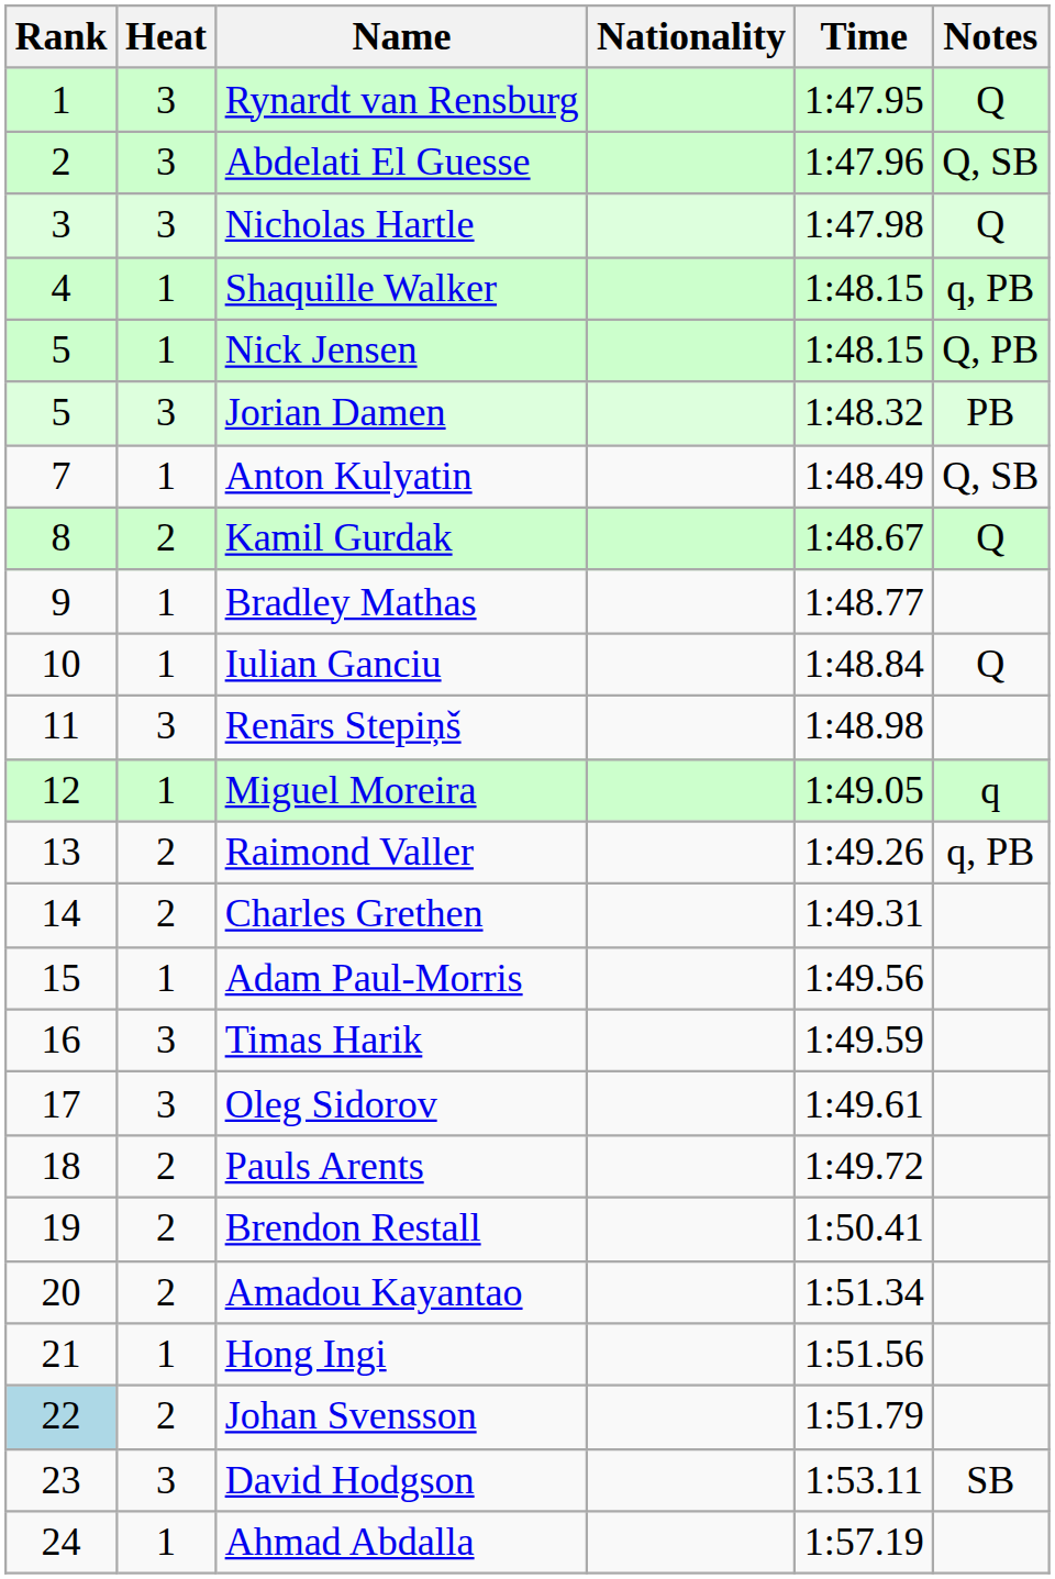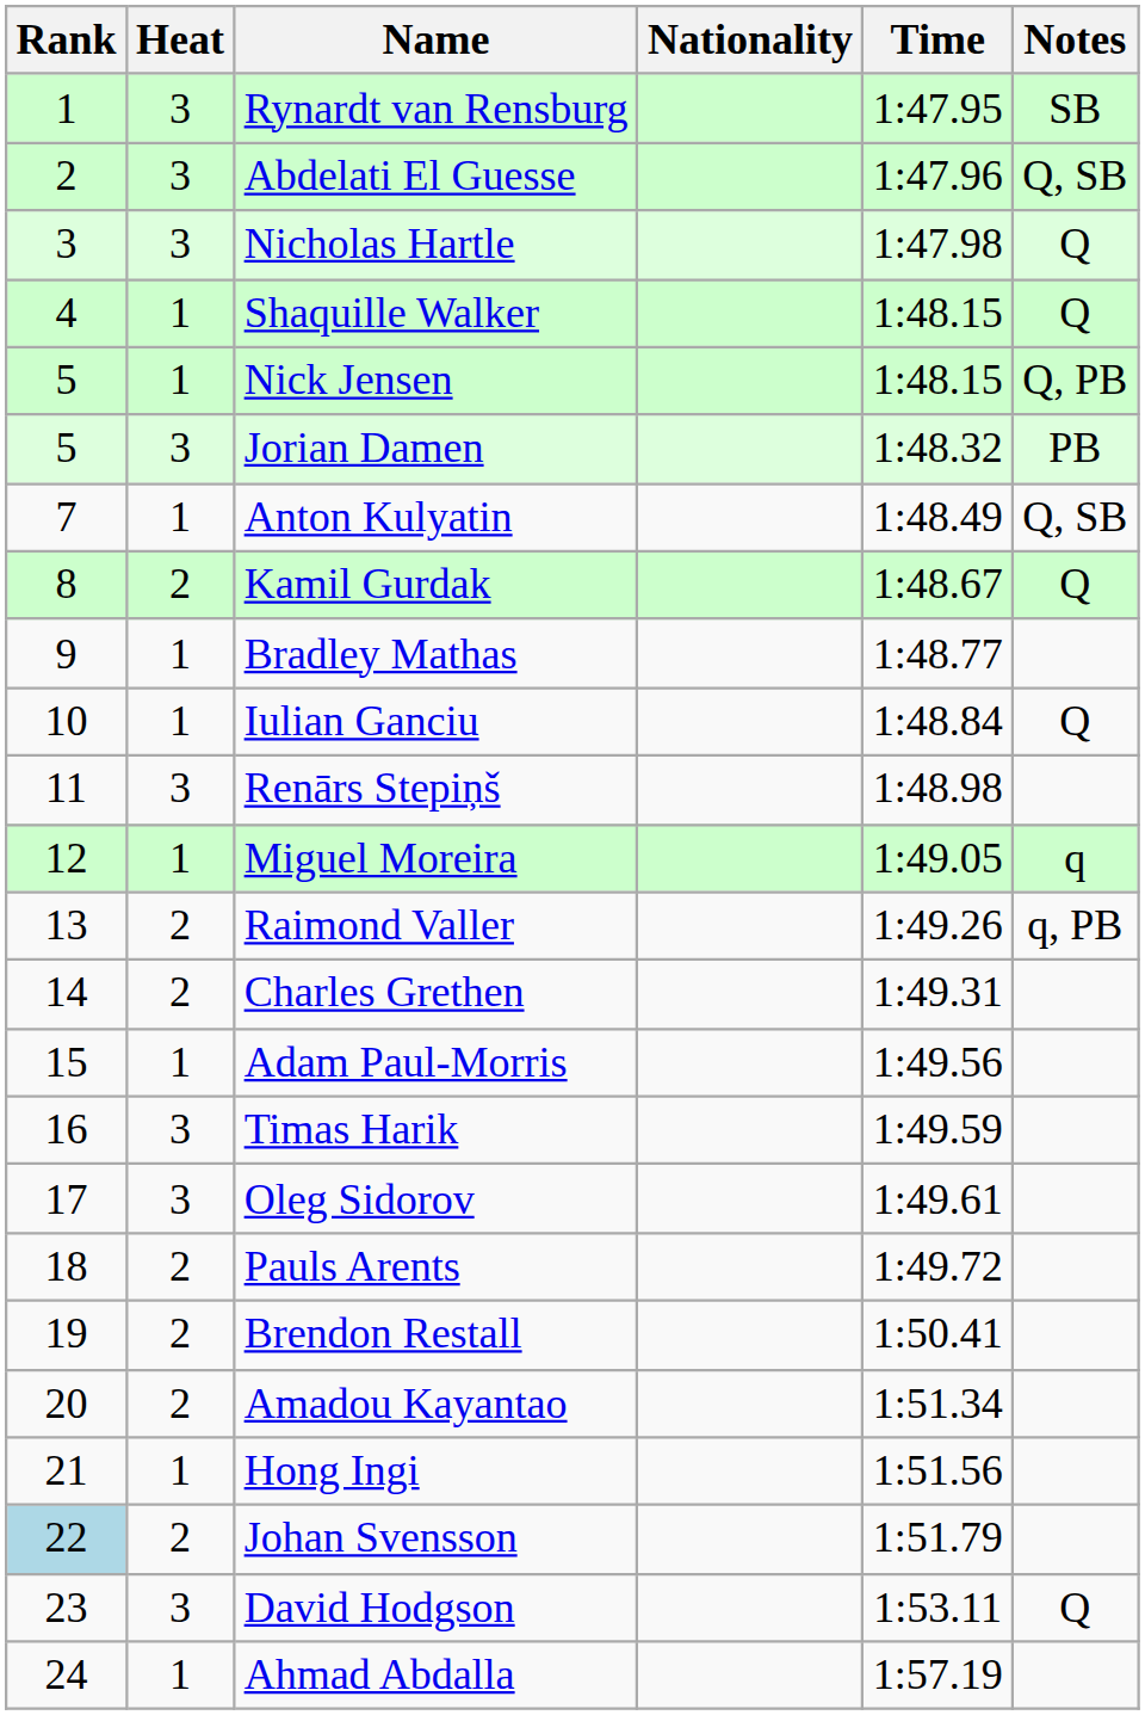 <table class="wikitable sortable" style="text-align:center">
 <tr>
 <th>Rank</th>
 <th>Heat</th>
 <th>Name</th>
 <th>Nationality</th>
 <th>Time</th>
 <th>Notes</th>
 </tr>
 <tr bgcolor=ccffcc>
 <td>1</td>
 <td>3</td>
 <td align=left><a href='#'>Rynardt van Rensburg</a></td>
 <td align=left></td>
 <td>1:47.95</td>
-<td>Q</td>
+<td>SB</td>
 </tr>
 <tr bgcolor=ccffcc>
 <td>2</td>
 <td>3</td>
 <td align=left><a href='#'>Abdelati El Guesse</a></td>
 <td align=left></td>
 <td>1:47.96</td>
 <td>Q, SB</td>
 </tr>
 <tr bgcolor=ddffdd>
 <td>3</td>
 <td>3</td>
 <td align=left><a href='#'>Nicholas Hartle</a></td>
 <td align=left></td>
 <td>1:47.98</td>
 <td>Q</td>
 </tr>
 <tr bgcolor=ccffcc>
 <td>4</td>
 <td>1</td>
 <td align=left><a href='#'>Shaquille Walker</a></td>
 <td align=left></td>
 <td>1:48.15</td>
-<td>q, PB</td>
+<td>Q</td>
 </tr>
 <tr bgcolor=ccffcc>
 <td>5</td>
 <td>1</td>
 <td align=left><a href='#'>Nick Jensen</a></td>
 <td align=left></td>
 <td>1:48.15</td>
 <td>Q, PB</td>
 </tr>
 <tr bgcolor=ddffdd>
 <td>5</td>
 <td>3</td>
 <td align=left><a href='#'>Jorian Damen</a></td>
 <td align=left></td>
 <td>1:48.32</td>
 <td>PB</td>
 </tr>
 <tr>
 <td>7</td>
 <td>1</td>
 <td align=left><a href='#'>Anton Kulyatin</a></td>
 <td align=left></td>
 <td>1:48.49</td>
 <td>Q, SB</td>
 </tr>
 <tr bgcolor=ccffcc>
 <td>8</td>
 <td>2</td>
 <td align=left><a href='#'>Kamil Gurdak</a></td>
 <td align=left></td>
 <td>1:48.67</td>
 <td>Q</td>
 </tr>
 <tr>
 <td>9</td>
 <td>1</td>
 <td align=left><a href='#'>Bradley Mathas</a></td>
 <td align=left></td>
 <td>1:48.77</td>
 <td></td>
 </tr>
 <tr>
 <td>10</td>
 <td>1</td>
 <td align=left><a href='#'>Iulian Ganciu</a></td>
 <td align=left></td>
 <td>1:48.84</td>
 <td>Q</td>
 </tr>
 <tr>
 <td>11</td>
 <td>3</td>
 <td align=left><a href='#'>Renārs Stepiņš</a></td>
 <td align=left></td>
 <td>1:48.98</td>
 <td></td>
 </tr>
 <tr bgcolor=ccffcc>
 <td>12</td>
 <td>1</td>
 <td align=left><a href='#'>Miguel Moreira</a></td>
 <td align=left></td>
 <td>1:49.05</td>
 <td>q</td>
 </tr>
 <tr>
 <td>13</td>
 <td>2</td>
 <td align=left><a href='#'>Raimond Valler</a></td>
 <td align=left></td>
 <td>1:49.26</td>
 <td>q, PB</td>
 </tr>
 <tr>
 <td>14</td>
 <td>2</td>
 <td align=left><a href='#'>Charles Grethen</a></td>
 <td align=left></td>
 <td>1:49.31</td>
 <td></td>
 </tr>
 <tr>
 <td>15</td>
 <td>1</td>
 <td align=left><a href='#'>Adam Paul-Morris</a></td>
 <td align=left></td>
 <td>1:49.56</td>
 <td></td>
 </tr>
 <tr>
 <td>16</td>
 <td>3</td>
 <td align=left><a href='#'>Timas Harik</a></td>
 <td align=left></td>
 <td>1:49.59</td>
 <td></td>
 </tr>
 <tr>
 <td>17</td>
 <td>3</td>
 <td align=left><a href='#'>Oleg Sidorov</a></td>
 <td align=left></td>
 <td>1:49.61</td>
 <td></td>
 </tr>
 <tr>
 <td>18</td>
 <td>2</td>
 <td align=left><a href='#'>Pauls Arents</a></td>
 <td align=left></td>
 <td>1:49.72</td>
 <td></td>
 </tr>
 <tr>
 <td>19</td>
 <td>2</td>
 <td align=left><a href='#'>Brendon Restall</a></td>
 <td align=left></td>
 <td>1:50.41</td>
 <td></td>
 </tr>
 <tr>
 <td>20</td>
 <td>2</td>
 <td align=left><a href='#'>Amadou Kayantao</a></td>
 <td align=left></td>
 <td>1:51.34</td>
 <td></td>
 </tr>
 <tr>
 <td>21</td>
 <td>1</td>
 <td align=left><a href='#'>Hong Ingi</a></td>
 <td align=left></td>
 <td>1:51.56</td>
 <td></td>
 </tr>
 <tr>
 <td style="background: lightblue;">22</td>
 <td>2</td>
 <td align=left><a href='#'>Johan Svensson</a></td>
 <td align=left></td>
 <td>1:51.79</td>
 <td></td>
 </tr>
 <tr>
 <td>23</td>
 <td>3</td>
 <td align=left><a href='#'>David Hodgson</a></td>
 <td align=left></td>
 <td>1:53.11</td>
-<td>SB</td>
+<td>Q</td>
 </tr>
 <tr>
 <td>24</td>
 <td>1</td>
 <td align=left><a href='#'>Ahmad Abdalla</a></td>
 <td align=left></td>
 <td>1:57.19</td>
 <td></td>
 </tr>
 </table>
